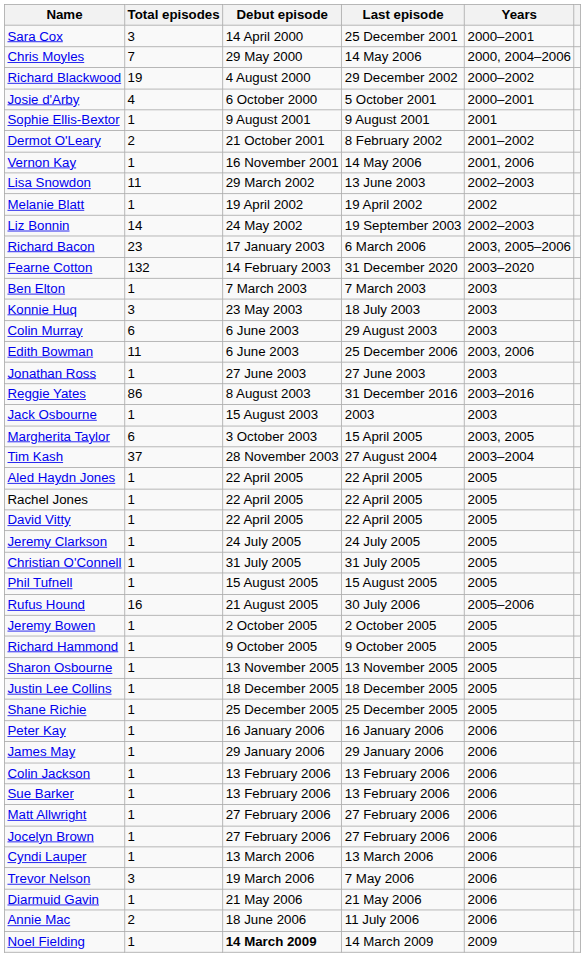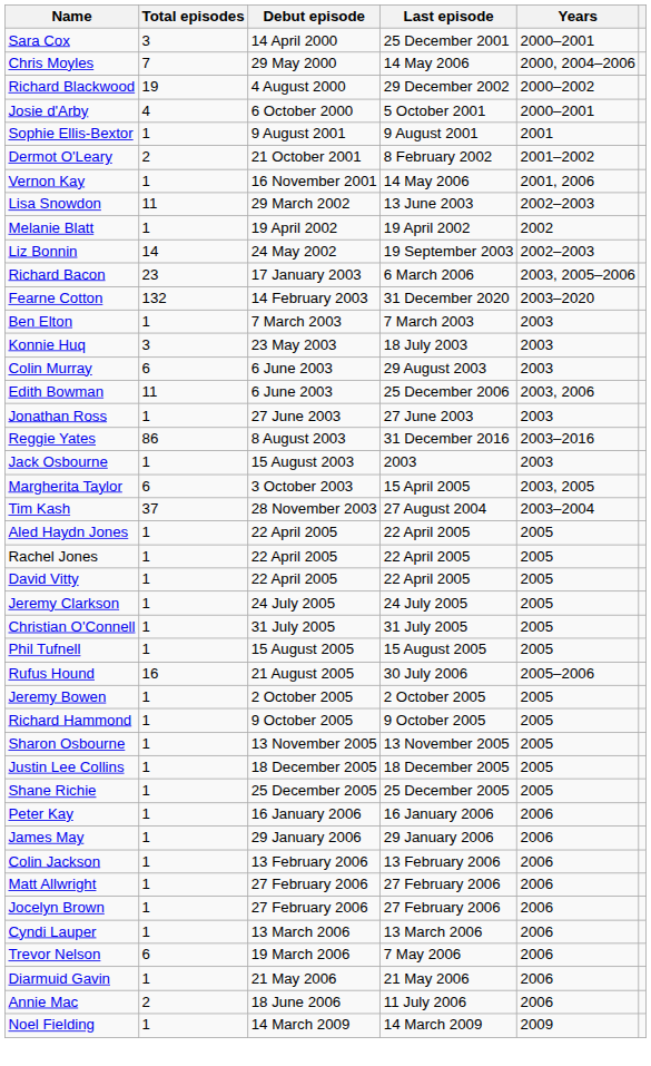 <table class="wikitable sortable">
 <tr>
 <th>Name</th>
 <th>Total episodes</th>
 <th>Debut episode</th>
 <th>Last episode</th>
 <th>Years</th>
 <th></th>
 </tr>
 <tr>
 <td><a href='#'>Sara Cox</a></td>
 <td>3</td>
 <td>14 April 2000</td>
 <td>25 December 2001</td>
 <td>2000–2001</td>
 <td></td>
 </tr>
 <tr>
 <td><a href='#'>Chris Moyles</a></td>
 <td>7</td>
 <td>29 May 2000</td>
 <td>14 May 2006</td>
 <td>2000, 2004–2006</td>
 <td></td>
 </tr>
 <tr>
 <td><a href='#'>Richard Blackwood</a></td>
 <td>19</td>
 <td>4 August 2000</td>
 <td>29 December 2002</td>
 <td>2000–2002</td>
 <td></td>
 </tr>
 <tr>
 <td><a href='#'>Josie d'Arby</a></td>
 <td>4</td>
 <td>6 October 2000</td>
 <td>5 October 2001</td>
 <td>2000–2001</td>
 <td></td>
 </tr>
 <tr>
 <td><a href='#'>Sophie Ellis-Bextor</a></td>
 <td>1</td>
 <td>9 August 2001</td>
 <td>9 August 2001</td>
 <td>2001</td>
 <td></td>
 </tr>
 <tr>
 <td><a href='#'>Dermot O'Leary</a></td>
 <td>2</td>
 <td>21 October 2001</td>
 <td>8 February 2002</td>
 <td>2001–2002</td>
 <td></td>
 </tr>
 <tr>
 <td><a href='#'>Vernon Kay</a></td>
 <td>1</td>
 <td>16 November 2001</td>
 <td>14 May 2006</td>
 <td>2001, 2006</td>
 <td></td>
 </tr>
 <tr>
 <td><a href='#'>Lisa Snowdon</a></td>
 <td>11</td>
 <td>29 March 2002</td>
 <td>13 June 2003</td>
 <td>2002–2003</td>
 <td></td>
 </tr>
 <tr>
 <td><a href='#'>Melanie Blatt</a></td>
 <td>1</td>
 <td>19 April 2002</td>
 <td>19 April 2002</td>
 <td>2002</td>
 <td></td>
 </tr>
 <tr>
 <td><a href='#'>Liz Bonnin</a></td>
 <td>14</td>
 <td>24 May 2002</td>
 <td>19 September 2003</td>
 <td>2002–2003</td>
 <td></td>
 </tr>
 <tr>
 <td><a href='#'>Richard Bacon</a></td>
 <td>23</td>
 <td>17 January 2003</td>
 <td>6 March 2006</td>
 <td>2003, 2005–2006</td>
 <td></td>
 </tr>
 <tr>
 <td><a href='#'>Fearne Cotton</a></td>
 <td>132</td>
 <td>14 February 2003</td>
 <td>31 December 2020</td>
 <td>2003–2020</td>
 <td></td>
 </tr>
 <tr>
 <td><a href='#'>Ben Elton</a></td>
 <td>1</td>
 <td>7 March 2003</td>
 <td>7 March 2003</td>
 <td>2003</td>
 <td></td>
 </tr>
 <tr>
 <td><a href='#'>Konnie Huq</a></td>
 <td>3</td>
 <td>23 May 2003</td>
 <td>18 July 2003</td>
 <td>2003</td>
 <td></td>
 </tr>
 <tr>
 <td><a href='#'>Colin Murray</a></td>
 <td>6</td>
 <td>6 June 2003</td>
 <td>29 August 2003</td>
 <td>2003</td>
 <td></td>
 </tr>
 <tr>
 <td><a href='#'>Edith Bowman</a></td>
 <td>11</td>
 <td>6 June 2003</td>
 <td>25 December 2006</td>
 <td>2003, 2006</td>
 <td></td>
 </tr>
 <tr>
 <td><a href='#'>Jonathan Ross</a></td>
 <td>1</td>
 <td>27 June 2003</td>
 <td>27 June 2003</td>
 <td>2003</td>
 <td></td>
 </tr>
 <tr>
 <td><a href='#'>Reggie Yates</a></td>
 <td>86</td>
 <td>8 August 2003</td>
 <td>31 December 2016</td>
 <td>2003–2016</td>
 <td></td>
 </tr>
 <tr>
 <td><a href='#'>Jack Osbourne</a></td>
 <td>1</td>
 <td>15 August 2003</td>
 <td>2003</td>
 <td>2003</td>
 <td></td>
 </tr>
 <tr>
 <td><a href='#'>Margherita Taylor</a></td>
 <td>6</td>
 <td>3 October 2003</td>
 <td>15 April 2005</td>
 <td>2003, 2005</td>
 <td></td>
 </tr>
 <tr>
 <td><a href='#'>Tim Kash</a></td>
 <td>37</td>
 <td>28 November 2003</td>
 <td>27 August 2004</td>
 <td>2003–2004</td>
 <td></td>
 </tr>
 <tr>
 <td><a href='#'>Aled Haydn Jones</a></td>
 <td>1</td>
 <td>22 April 2005</td>
 <td>22 April 2005</td>
 <td>2005</td>
 <td></td>
 </tr>
 <tr>
 <td>Rachel Jones</td>
 <td>1</td>
 <td>22 April 2005</td>
 <td>22 April 2005</td>
 <td>2005</td>
 <td></td>
 </tr>
 <tr>
 <td><a href='#'>David Vitty</a></td>
 <td>1</td>
 <td>22 April 2005</td>
 <td>22 April 2005</td>
 <td>2005</td>
 <td></td>
 </tr>
 <tr>
 <td><a href='#'>Jeremy Clarkson</a></td>
 <td>1</td>
 <td>24 July 2005</td>
 <td>24 July 2005</td>
 <td>2005</td>
 <td></td>
 </tr>
 <tr>
 <td><a href='#'>Christian O'Connell</a></td>
 <td>1</td>
 <td>31 July 2005</td>
 <td>31 July 2005</td>
 <td>2005</td>
 <td></td>
 </tr>
 <tr>
 <td><a href='#'>Phil Tufnell</a></td>
 <td>1</td>
 <td>15 August 2005</td>
 <td>15 August 2005</td>
 <td>2005</td>
 <td></td>
 </tr>
 <tr>
 <td><a href='#'>Rufus Hound</a></td>
 <td>16</td>
 <td>21 August 2005</td>
 <td>30 July 2006</td>
 <td>2005–2006</td>
 <td></td>
 </tr>
 <tr>
 <td><a href='#'>Jeremy Bowen</a></td>
 <td>1</td>
 <td>2 October 2005</td>
 <td>2 October 2005</td>
 <td>2005</td>
 <td></td>
 </tr>
 <tr>
 <td><a href='#'>Richard Hammond</a></td>
 <td>1</td>
 <td>9 October 2005</td>
 <td>9 October 2005</td>
 <td>2005</td>
 <td></td>
 </tr>
 <tr>
 <td><a href='#'>Sharon Osbourne</a></td>
 <td>1</td>
 <td>13 November 2005</td>
 <td>13 November 2005</td>
 <td>2005</td>
 <td></td>
 </tr>
 <tr>
 <td><a href='#'>Justin Lee Collins</a></td>
 <td>1</td>
 <td>18 December 2005</td>
 <td>18 December 2005</td>
 <td>2005</td>
 <td></td>
 </tr>
 <tr>
 <td><a href='#'>Shane Richie</a></td>
 <td>1</td>
 <td>25 December 2005</td>
 <td>25 December 2005</td>
 <td>2005</td>
 <td></td>
 </tr>
 <tr>
 <td><a href='#'>Peter Kay</a></td>
 <td>1</td>
 <td>16 January 2006</td>
 <td>16 January 2006</td>
 <td>2006</td>
 <td></td>
 </tr>
 <tr>
 <td><a href='#'>James May</a></td>
 <td>1</td>
 <td>29 January 2006</td>
 <td>29 January 2006</td>
 <td>2006</td>
 <td></td>
 </tr>
 <tr>
 <td><a href='#'>Colin Jackson</a></td>
 <td>1</td>
 <td>13 February 2006</td>
 <td>13 February 2006</td>
 <td>2006</td>
 <td></td>
 </tr>
 <tr>
-<td><a href='#'>Sue Barker</a></td>
-<td>1</td>
-<td>13 February 2006</td>
-<td>13 February 2006</td>
-<td>2006</td>
-<td></td>
-</tr>
-<tr>
 <td><a href='#'>Matt Allwright</a></td>
 <td>1</td>
 <td>27 February 2006</td>
 <td>27 February 2006</td>
 <td>2006</td>
 <td></td>
 </tr>
 <tr>
 <td><a href='#'>Jocelyn Brown</a></td>
 <td>1</td>
 <td>27 February 2006</td>
 <td>27 February 2006</td>
 <td>2006</td>
 <td></td>
 </tr>
 <tr>
 <td><a href='#'>Cyndi Lauper</a></td>
 <td>1</td>
 <td>13 March 2006</td>
 <td>13 March 2006</td>
 <td>2006</td>
 <td></td>
 </tr>
 <tr>
 <td><a href='#'>Trevor Nelson</a></td>
-<td>3</td>
+<td>6</td>
 <td>19 March 2006</td>
 <td>7 May 2006</td>
 <td>2006</td>
 <td></td>
 </tr>
 <tr>
 <td><a href='#'>Diarmuid Gavin</a></td>
 <td>1</td>
 <td>21 May 2006</td>
 <td>21 May 2006</td>
 <td>2006</td>
 <td></td>
 </tr>
 <tr>
 <td><a href='#'>Annie Mac</a></td>
 <td>2</td>
 <td>18 June 2006</td>
 <td>11 July 2006</td>
 <td>2006</td>
 <td></td>
 </tr>
 <tr>
 <td><a href='#'>Noel Fielding</a></td>
 <td>1</td>
-<td><strong>14 March 2009</strong></td>
+<td>14 March 2009</td>
 <td>14 March 2009</td>
 <td>2009</td>
 <td></td>
 </tr>
 </table>
